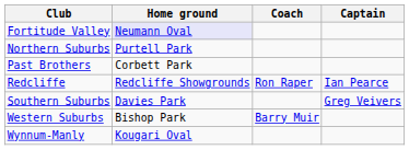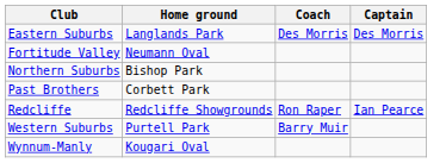 <table class="wikitable sortable">
 <tr>
 <th>Club</th>
 <th>Home ground</th>
 <th>Coach</th>
 <th>Captain</th>
 </tr>
 <tr>
+<td> <a href='#'>Eastern Suburbs</a></td>
+<td><a href='#'>Langlands Park</a></td>
+<td><a href='#'>Des Morris</a></td>
+<td><a href='#'>Des Morris</a></td>
+</tr>
+<tr>
 <td> <a href='#'>Fortitude Valley</a></td>
-<td style="background: lavender;"><a href='#'>Neumann Oval</a></td>
+<td><a href='#'>Neumann Oval</a></td>
 <td></td>
 <td></td>
 </tr>
 <tr>
 <td> <a href='#'>Northern Suburbs</a></td>
-<td><a href='#'>Purtell Park</a></td>
+<td>Bishop Park</td>
 <td></td>
 <td></td>
 </tr>
 <tr>
 <td> <a href='#'>Past Brothers</a></td>
 <td>Corbett Park</td>
 <td></td>
 <td></td>
 </tr>
 <tr>
 <td> <a href='#'>Redcliffe</a></td>
 <td><a href='#'>Redcliffe Showgrounds</a></td>
 <td><a href='#'>Ron Raper</a></td>
 <td><a href='#'>Ian Pearce</a></td>
 </tr>
 <tr>
-<td> <a href='#'>Southern Suburbs</a></td>
-<td><a href='#'>Davies Park</a></td>
-<td></td>
-<td><a href='#'>Greg Veivers</a></td>
-</tr>
-<tr>
 <td> <a href='#'>Western Suburbs</a></td>
-<td>Bishop Park</td>
+<td><a href='#'>Purtell Park</a></td>
 <td><a href='#'>Barry Muir</a></td>
 <td></td>
 </tr>
 <tr>
 <td> <a href='#'>Wynnum-Manly</a></td>
 <td><a href='#'>Kougari Oval</a></td>
 <td></td>
 <td></td>
 </tr>
 </table>
